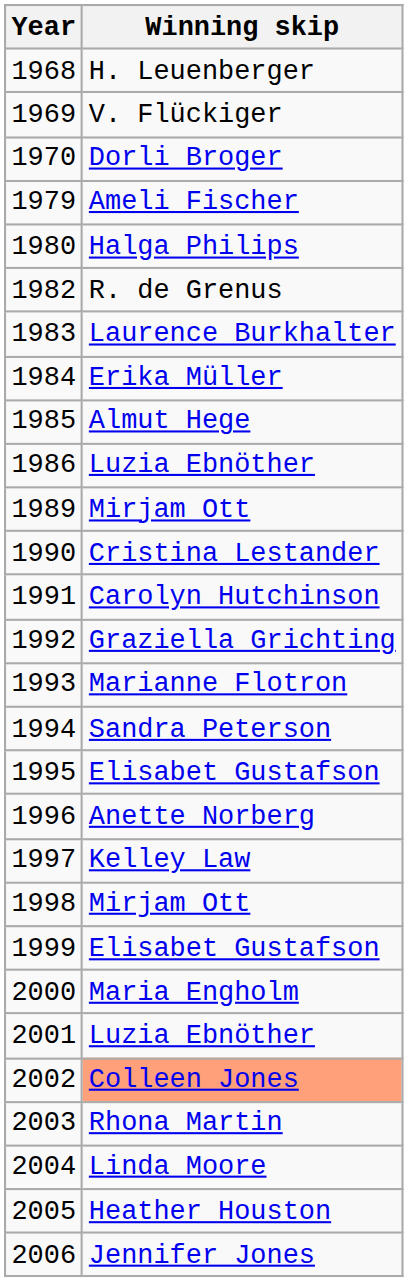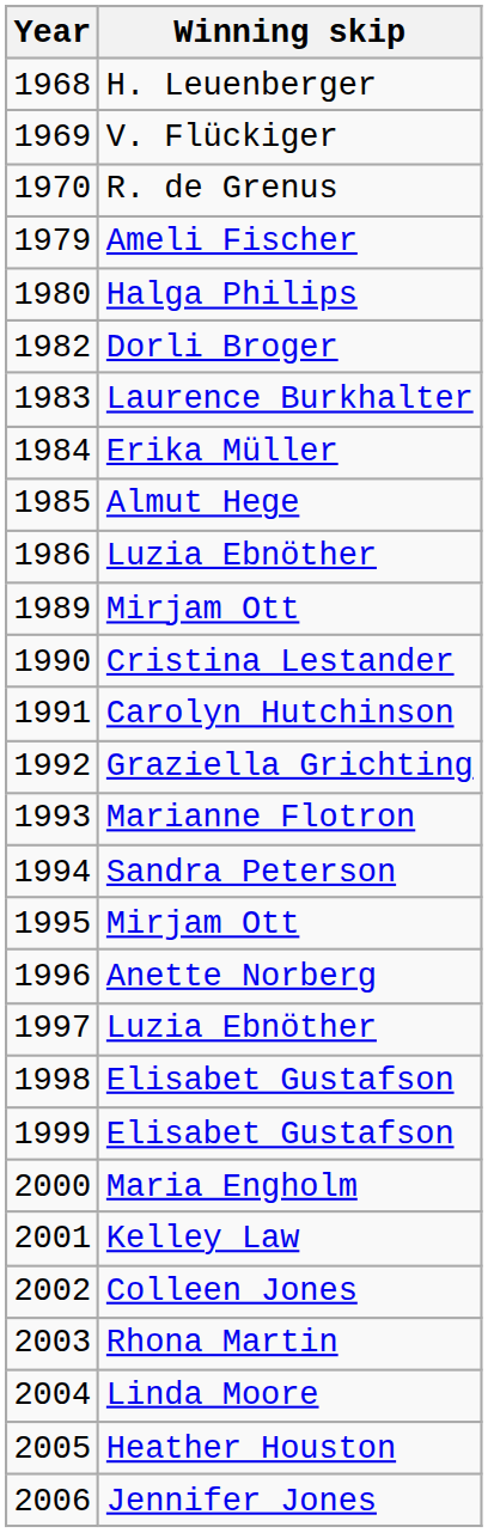 <table class="wikitable">
 <tr>
 <th scope="col">Year</th>
 <th scope="col">Winning skip</th>
 </tr>
 <tr>
 <td>1968</td>
 <td> H. Leuenberger</td>
 </tr>
 <tr>
 <td>1969</td>
 <td> V. Flückiger</td>
 </tr>
 <tr>
 <td>1970</td>
-<td> <a href='#'>Dorli Broger</a></td>
+<td> R. de Grenus</td>
 </tr>
 <tr>
 <td>1979</td>
 <td> <a href='#'>Ameli Fischer</a></td>
 </tr>
 <tr>
 <td>1980</td>
 <td> <a href='#'>Halga Philips</a></td>
 </tr>
 <tr>
 <td>1982</td>
-<td> R. de Grenus</td>
+<td> <a href='#'>Dorli Broger</a></td>
 </tr>
 <tr>
 <td>1983</td>
 <td> <a href='#'>Laurence Burkhalter</a></td>
 </tr>
 <tr>
 <td>1984</td>
 <td> <a href='#'>Erika Müller</a></td>
 </tr>
 <tr>
 <td>1985</td>
 <td> <a href='#'>Almut Hege</a></td>
 </tr>
 <tr>
 <td>1986</td>
 <td> <a href='#'>Luzia Ebnöther</a></td>
 </tr>
 <tr>
 <td>1989</td>
 <td> <a href='#'>Mirjam Ott</a></td>
 </tr>
 <tr>
 <td>1990</td>
 <td> <a href='#'>Cristina Lestander</a></td>
 </tr>
 <tr>
 <td>1991</td>
 <td> <a href='#'>Carolyn Hutchinson</a></td>
 </tr>
 <tr>
 <td>1992</td>
 <td> <a href='#'>Graziella Grichting</a></td>
 </tr>
 <tr>
 <td>1993</td>
 <td> <a href='#'>Marianne Flotron</a></td>
 </tr>
 <tr>
 <td>1994</td>
 <td> <a href='#'>Sandra Peterson</a></td>
 </tr>
 <tr>
 <td>1995</td>
-<td> <a href='#'>Elisabet Gustafson</a></td>
+<td> <a href='#'>Mirjam Ott</a></td>
 </tr>
 <tr>
 <td>1996</td>
 <td> <a href='#'>Anette Norberg</a></td>
 </tr>
 <tr>
 <td>1997</td>
-<td> <a href='#'>Kelley Law</a></td>
+<td> <a href='#'>Luzia Ebnöther</a></td>
 </tr>
 <tr>
 <td>1998</td>
-<td> <a href='#'>Mirjam Ott</a></td>
+<td> <a href='#'>Elisabet Gustafson</a></td>
 </tr>
 <tr>
 <td>1999</td>
 <td> <a href='#'>Elisabet Gustafson</a></td>
 </tr>
 <tr>
 <td>2000</td>
 <td> <a href='#'>Maria Engholm</a></td>
 </tr>
 <tr>
 <td>2001</td>
-<td> <a href='#'>Luzia Ebnöther</a></td>
+<td> <a href='#'>Kelley Law</a></td>
 </tr>
 <tr>
 <td>2002</td>
-<td style="background: lightsalmon;"> <a href='#'>Colleen Jones</a></td>
+<td> <a href='#'>Colleen Jones</a></td>
 </tr>
 <tr>
 <td>2003</td>
 <td> <a href='#'>Rhona Martin</a></td>
 </tr>
 <tr>
 <td>2004</td>
 <td> <a href='#'>Linda Moore</a></td>
 </tr>
 <tr>
 <td>2005</td>
 <td> <a href='#'>Heather Houston</a></td>
 </tr>
 <tr>
 <td>2006</td>
 <td> <a href='#'>Jennifer Jones</a></td>
 </tr>
 </table>
